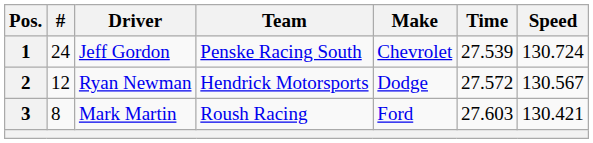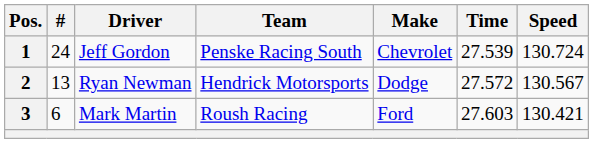 <table class="wikitable" style="font-size:95%">
 <tr>
 <th>Pos.</th>
 <th>#</th>
 <th>Driver</th>
 <th>Team</th>
 <th>Make</th>
 <th>Time</th>
 <th>Speed</th>
 </tr>
 <tr>
 <th>1</th>
 <td>24</td>
 <td><a href='#'>Jeff Gordon</a></td>
 <td><a href='#'>Penske Racing South</a></td>
 <td><a href='#'>Chevrolet</a></td>
 <td>27.539</td>
 <td>130.724</td>
 </tr>
 <tr>
 <th>2</th>
-<td>12</td>
+<td>13</td>
 <td><a href='#'>Ryan Newman</a></td>
 <td><a href='#'>Hendrick Motorsports</a></td>
 <td><a href='#'>Dodge</a></td>
 <td>27.572</td>
 <td>130.567</td>
 </tr>
 <tr>
 <th>3</th>
-<td>8</td>
+<td>6</td>
 <td><a href='#'>Mark Martin</a></td>
 <td><a href='#'>Roush Racing</a></td>
 <td><a href='#'>Ford</a></td>
 <td>27.603</td>
 <td>130.421</td>
 </tr>
 <tr>
 <th colspan="7"></th>
 </tr>
 </table>
